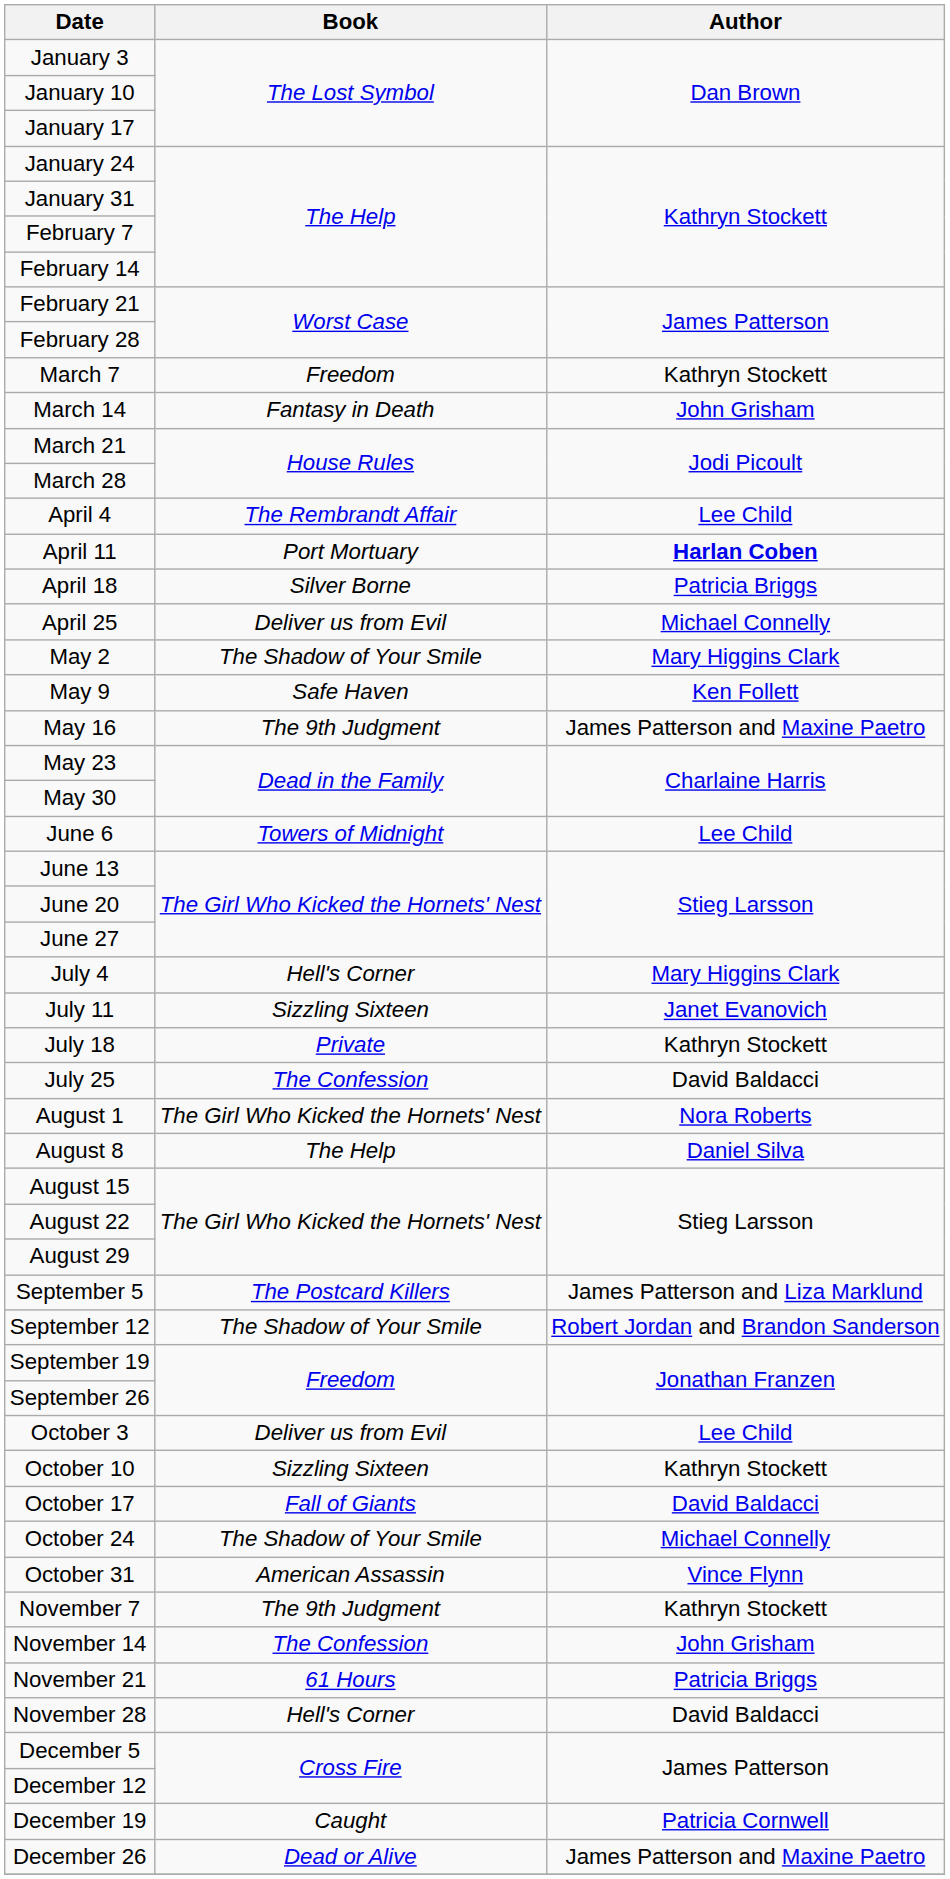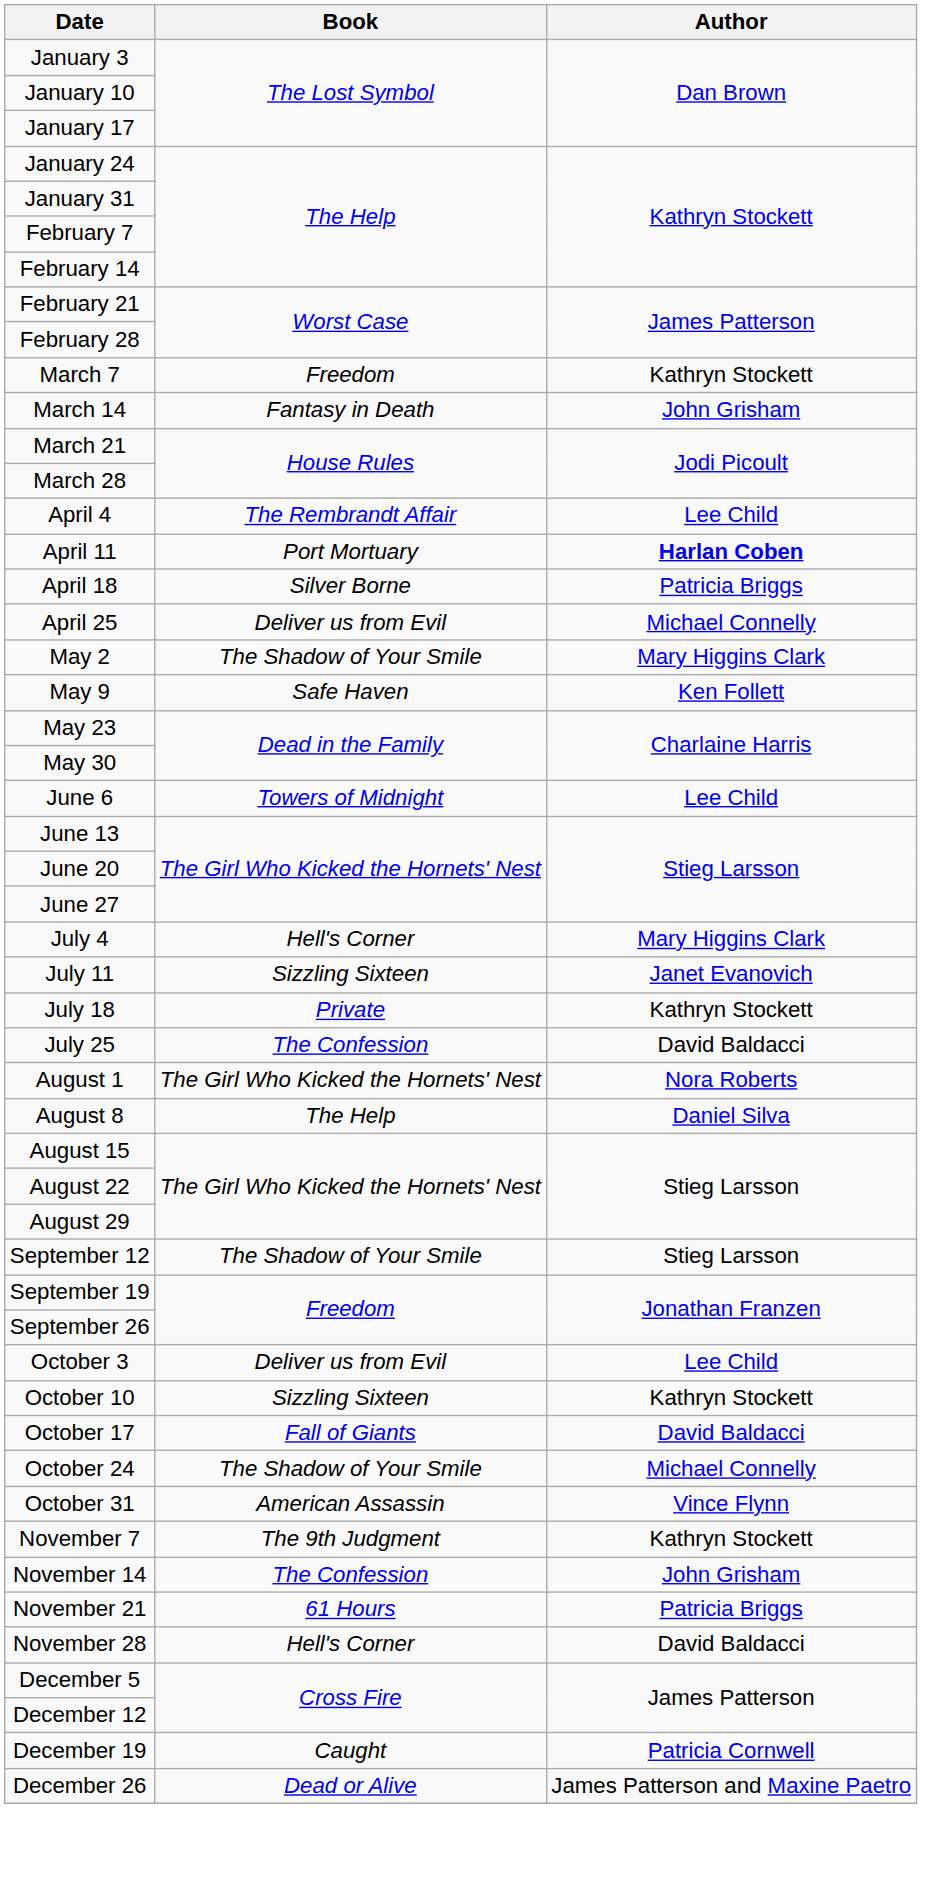 <table class="wikitable sortable" style="text-align: center">
 <tr>
 <th>Date</th>
 <th>Book</th>
 <th>Author</th>
 </tr>
 <tr>
 <td>January 3</td>
 <td rowspan=3><em><a href='#'>The Lost Symbol</a></em></td>
 <td rowspan=3><a href='#'>Dan Brown</a></td>
 </tr>
 <tr>
 <td>January 10</td>
 </tr>
 <tr>
 <td>January 17</td>
 </tr>
 <tr>
 <td>January 24</td>
 <td rowspan=4><em><a href='#'>The Help</a></em></td>
 <td rowspan=4><a href='#'>Kathryn Stockett</a></td>
 </tr>
 <tr>
 <td>January 31</td>
 </tr>
 <tr>
 <td>February 7</td>
 </tr>
 <tr>
 <td>February 14</td>
 </tr>
 <tr>
 <td>February 21</td>
 <td rowspan=2><em><a href='#'>Worst Case</a></em></td>
 <td rowspan=2><a href='#'>James Patterson</a></td>
 </tr>
 <tr>
 <td>February 28</td>
 </tr>
 <tr>
 <td>March 7</td>
 <td><em>Freedom</em></td>
 <td>Kathryn Stockett</td>
 </tr>
 <tr>
 <td>March 14</td>
 <td><em>Fantasy in Death</em></td>
 <td><a href='#'>John Grisham</a></td>
 </tr>
 <tr>
 <td>March 21</td>
 <td rowspan=2><em><a href='#'>House Rules</a></em></td>
 <td rowspan=2><a href='#'>Jodi Picoult</a></td>
 </tr>
 <tr>
 <td>March 28</td>
 </tr>
 <tr>
 <td>April 4</td>
 <td><em><a href='#'>The Rembrandt Affair</a></em></td>
 <td><a href='#'>Lee Child</a></td>
 </tr>
 <tr>
 <td>April 11</td>
 <td><em>Port Mortuary</em></td>
 <td><strong><a href='#'>Harlan Coben</a></strong></td>
 </tr>
 <tr>
 <td>April 18</td>
 <td><em>Silver Borne</em></td>
 <td><a href='#'>Patricia Briggs</a></td>
 </tr>
 <tr>
 <td>April 25</td>
 <td><em>Deliver us from Evil</em></td>
 <td><a href='#'>Michael Connelly</a></td>
 </tr>
 <tr>
 <td>May 2</td>
 <td><em>The Shadow of Your Smile</em></td>
 <td><a href='#'>Mary Higgins Clark</a></td>
 </tr>
 <tr>
 <td>May 9</td>
 <td><em>Safe Haven</em></td>
 <td><a href='#'>Ken Follett</a></td>
 </tr>
 <tr>
-<td>May 16</td>
-<td><em>The 9th Judgment</em></td>
-<td>James Patterson and <a href='#'>Maxine Paetro</a></td>
-</tr>
-<tr>
 <td>May 23</td>
 <td rowspan=2><em><a href='#'>Dead in the Family</a></em></td>
 <td rowspan=2><a href='#'>Charlaine Harris</a></td>
 </tr>
 <tr>
 <td>May 30</td>
 </tr>
 <tr>
 <td>June 6</td>
 <td><em><a href='#'>Towers of Midnight</a></em></td>
 <td><a href='#'>Lee Child</a></td>
 </tr>
 <tr>
 <td>June 13</td>
 <td rowspan=3><em><a href='#'>The Girl Who Kicked the Hornets' Nest</a></em></td>
 <td rowspan=3><a href='#'>Stieg Larsson</a></td>
 </tr>
 <tr>
 <td>June 20</td>
 </tr>
 <tr>
 <td>June 27</td>
 </tr>
 <tr>
 <td>July 4</td>
 <td><em>Hell's Corner</em></td>
 <td><a href='#'>Mary Higgins Clark</a></td>
 </tr>
 <tr>
 <td>July 11</td>
 <td><em>Sizzling Sixteen</em></td>
 <td><a href='#'>Janet Evanovich</a></td>
 </tr>
 <tr>
 <td>July 18</td>
 <td><em><a href='#'>Private</a></em></td>
 <td>Kathryn Stockett</td>
 </tr>
 <tr>
 <td>July 25</td>
 <td><em><a href='#'>The Confession</a></em></td>
 <td>David Baldacci</td>
 </tr>
 <tr>
 <td>August 1</td>
 <td><em>The Girl Who Kicked the Hornets' Nest</em></td>
 <td><a href='#'>Nora Roberts</a></td>
 </tr>
 <tr>
 <td>August 8</td>
 <td><em>The Help</em></td>
 <td><a href='#'>Daniel Silva</a></td>
 </tr>
 <tr>
 <td>August 15</td>
 <td rowspan=3><em>The Girl Who Kicked the Hornets' Nest</em></td>
 <td rowspan=3>Stieg Larsson</td>
 </tr>
 <tr>
 <td>August 22</td>
 </tr>
 <tr>
 <td>August 29</td>
 </tr>
 <tr>
-<td>September 5</td>
-<td><em><a href='#'>The Postcard Killers</a></em></td>
-<td>James Patterson and <a href='#'>Liza Marklund</a></td>
-</tr>
-<tr>
 <td>September 12</td>
 <td><em>The Shadow of Your Smile</em></td>
-<td><a href='#'>Robert Jordan</a> and <a href='#'>Brandon Sanderson</a></td>
+<td>Stieg Larsson</td>
 </tr>
 <tr>
 <td>September 19</td>
 <td rowspan=2><em><a href='#'>Freedom</a></em></td>
 <td rowspan=2><a href='#'>Jonathan Franzen</a></td>
 </tr>
 <tr>
 <td>September 26</td>
 </tr>
 <tr>
 <td>October 3</td>
 <td><em>Deliver us from Evil</em></td>
 <td><a href='#'>Lee Child</a></td>
 </tr>
 <tr>
 <td>October 10</td>
 <td><em>Sizzling Sixteen</em></td>
 <td>Kathryn Stockett</td>
 </tr>
 <tr>
 <td>October 17</td>
 <td><em><a href='#'>Fall of Giants</a></em></td>
 <td><a href='#'>David Baldacci</a></td>
 </tr>
 <tr>
 <td>October 24</td>
 <td><em>The Shadow of Your Smile</em></td>
 <td><a href='#'>Michael Connelly</a></td>
 </tr>
 <tr>
 <td>October 31</td>
 <td><em>American Assassin</em></td>
 <td><a href='#'>Vince Flynn</a></td>
 </tr>
 <tr>
 <td>November 7</td>
 <td><em>The 9th Judgment</em></td>
 <td>Kathryn Stockett</td>
 </tr>
 <tr>
 <td>November 14</td>
 <td><em><a href='#'>The Confession</a></em></td>
 <td><a href='#'>John Grisham</a></td>
 </tr>
 <tr>
 <td>November 21</td>
 <td><em><a href='#'>61 Hours</a></em></td>
 <td><a href='#'>Patricia Briggs</a></td>
 </tr>
 <tr>
 <td>November 28</td>
 <td><em>Hell's Corner</em></td>
 <td>David Baldacci</td>
 </tr>
 <tr>
 <td>December 5</td>
 <td rowspan=2><em><a href='#'>Cross Fire</a></em></td>
 <td rowspan=2>James Patterson</td>
 </tr>
 <tr>
 <td>December 12</td>
 </tr>
 <tr>
 <td>December 19</td>
 <td><em>Caught</em></td>
 <td><a href='#'>Patricia Cornwell</a></td>
 </tr>
 <tr>
 <td>December 26</td>
 <td><em><a href='#'>Dead or Alive</a></em></td>
 <td>James Patterson and <a href='#'>Maxine Paetro</a></td>
 </tr>
 <tr>
 </tr>
 </table>
